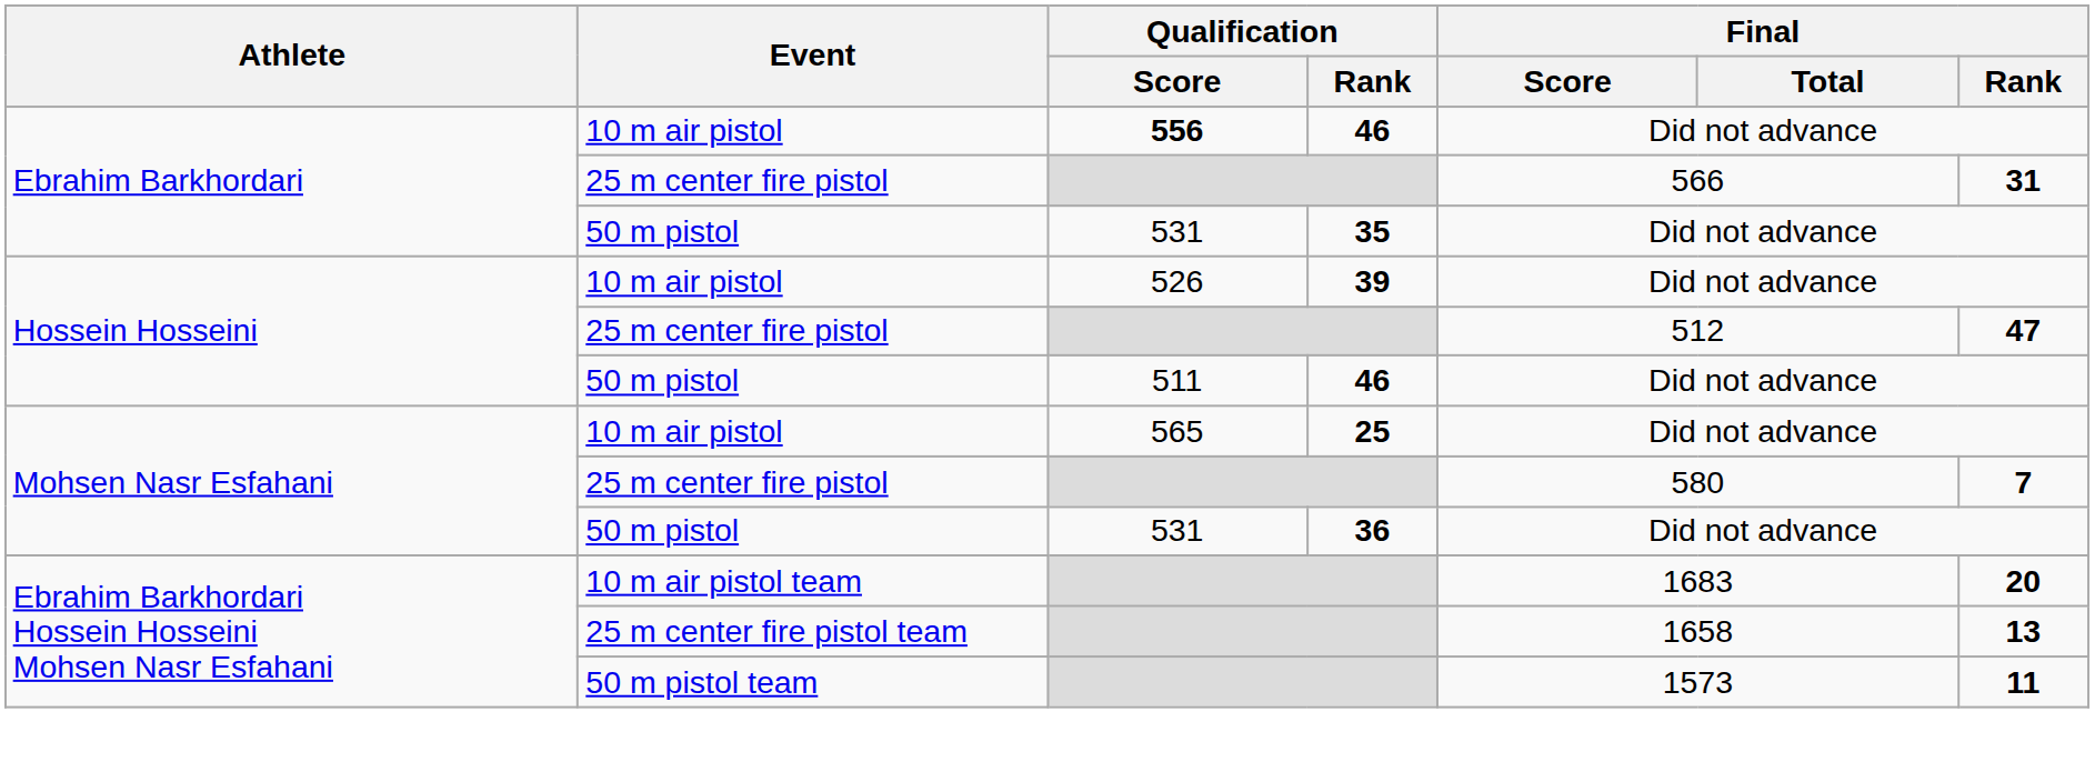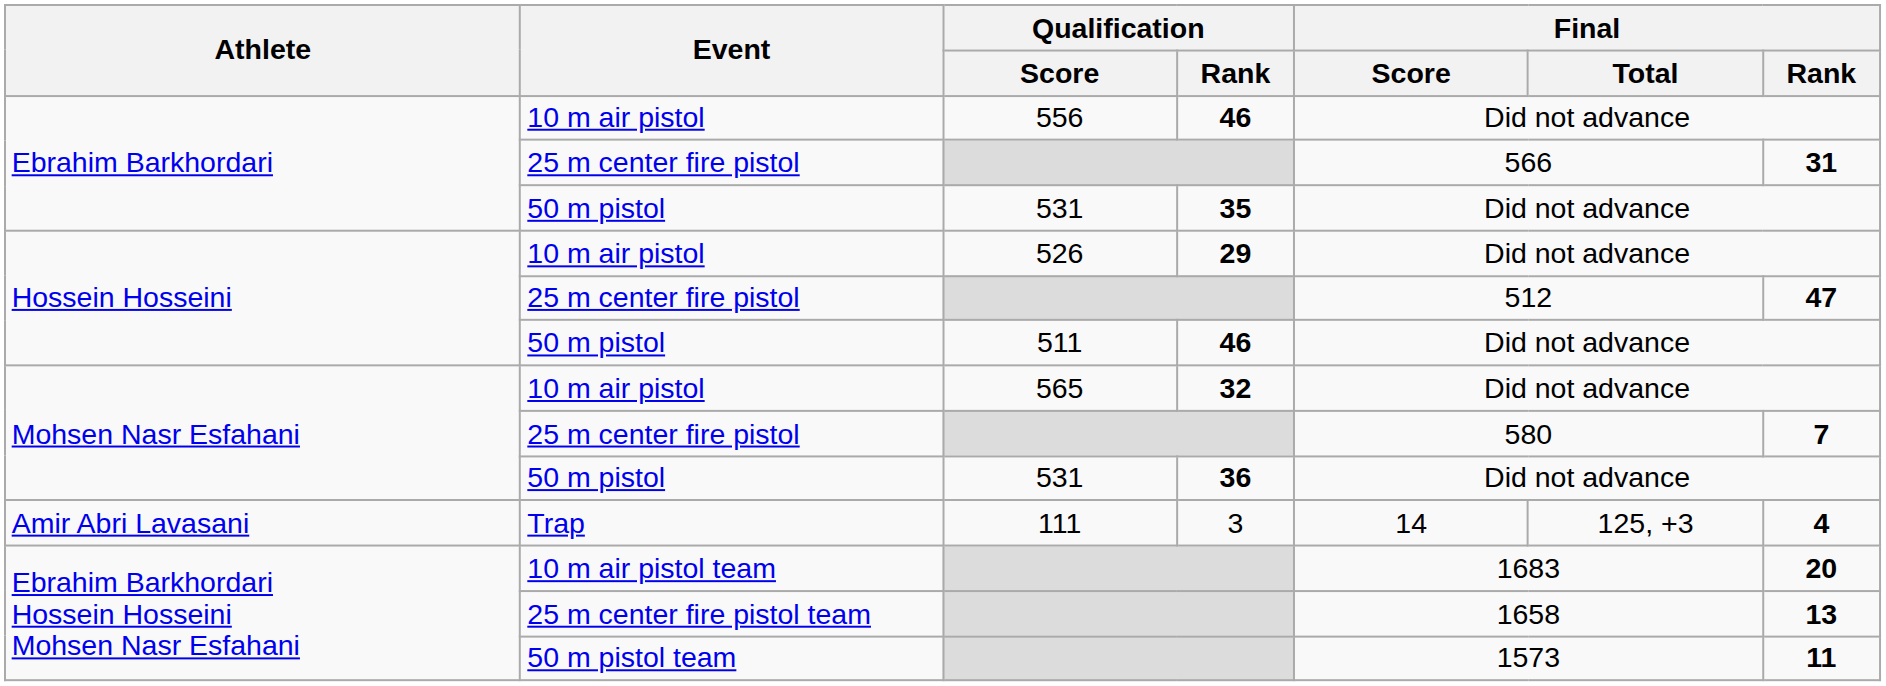 <table class="wikitable" width="75%" style="text-align:center; font-size:90%">
 <tr>
 <th rowspan="2" width="22%">Athlete</th>
 <th rowspan="2" width="18%">Event</th>
 <th colspan="2">Qualification</th>
 <th colspan="3">Final</th>
 </tr>
 <tr>
 <th width="10%">Score</th>
 <th width="5%">Rank</th>
 <th width="10%">Score</th>
 <th width="10%">Total</th>
 <th width="5%">Rank</th>
 </tr>
 <tr>
 <td rowspan="3" align="left"><a href='#'>Ebrahim Barkhordari</a></td>
 <td align="left"><a href='#'>10 m air pistol</a></td>
-<td><strong>556</strong></td>
+<td>556</td>
 <td><strong>46</strong></td>
 <td colspan=3 align=center>Did not advance</td>
 </tr>
 <tr>
 <td align="left"><a href='#'>25 m center fire pistol</a></td>
 <td colspan=2 bgcolor=#DCDCDC></td>
 <td colspan=2 align=center>566</td>
 <td><strong>31</strong></td>
 </tr>
 <tr>
 <td align="left"><a href='#'>50 m pistol</a></td>
 <td>531</td>
 <td><strong>35</strong></td>
 <td colspan=3 align=center>Did not advance</td>
 </tr>
 <tr>
 <td rowspan="3" align="left"><a href='#'>Hossein Hosseini</a></td>
 <td align="left"><a href='#'>10 m air pistol</a></td>
 <td>526</td>
-<td><strong>39</strong></td>
+<td><strong>29</strong></td>
 <td colspan=3 align=center>Did not advance</td>
 </tr>
 <tr>
 <td align="left"><a href='#'>25 m center fire pistol</a></td>
 <td colspan=2 bgcolor=#DCDCDC></td>
 <td colspan=2 align=center>512</td>
 <td><strong>47</strong></td>
 </tr>
 <tr>
 <td align="left"><a href='#'>50 m pistol</a></td>
 <td>511</td>
 <td><strong>46</strong></td>
 <td colspan=3 align=center>Did not advance</td>
 </tr>
 <tr>
 <td rowspan="3" align="left"><a href='#'>Mohsen Nasr Esfahani</a></td>
 <td align="left"><a href='#'>10 m air pistol</a></td>
 <td>565</td>
-<td><strong>25</strong></td>
+<td><strong>32</strong></td>
 <td colspan=3 align=center>Did not advance</td>
 </tr>
 <tr>
 <td align="left"><a href='#'>25 m center fire pistol</a></td>
 <td colspan=2 bgcolor=#DCDCDC></td>
 <td colspan=2 align=center>580</td>
 <td><strong>7</strong></td>
 </tr>
 <tr>
 <td align="left"><a href='#'>50 m pistol</a></td>
 <td>531</td>
 <td><strong>36</strong></td>
 <td colspan=3 align=center>Did not advance</td>
+</tr>
+<tr>
+<td align="left"><a href='#'>Amir Abri Lavasani</a></td>
+<td align="left"><a href='#'>Trap</a></td>
+<td>111</td>
+<td>3 <strong></strong></td>
+<td>14</td>
+<td>125, +3 </td>
+<td><strong>4</strong></td>
 </tr>
 <tr>
 <td rowspan="3" align="left"><a href='#'>Ebrahim Barkhordari</a><br><a href='#'>Hossein Hosseini</a><br><a href='#'>Mohsen Nasr Esfahani</a></td>
 <td align="left"><a href='#'>10 m air pistol team</a></td>
 <td colspan=2 bgcolor=#DCDCDC></td>
 <td colspan=2 align=center>1683</td>
 <td><strong>20</strong></td>
 </tr>
 <tr>
 <td align="left"><a href='#'>25 m center fire pistol team</a></td>
 <td colspan=2 bgcolor=#DCDCDC></td>
 <td colspan=2 align=center>1658</td>
 <td><strong>13</strong></td>
 </tr>
 <tr>
 <td align="left"><a href='#'>50 m pistol team</a></td>
 <td colspan=2 bgcolor=#DCDCDC></td>
 <td colspan=2 align=center>1573</td>
 <td><strong>11</strong></td>
 </tr>
 </table>
